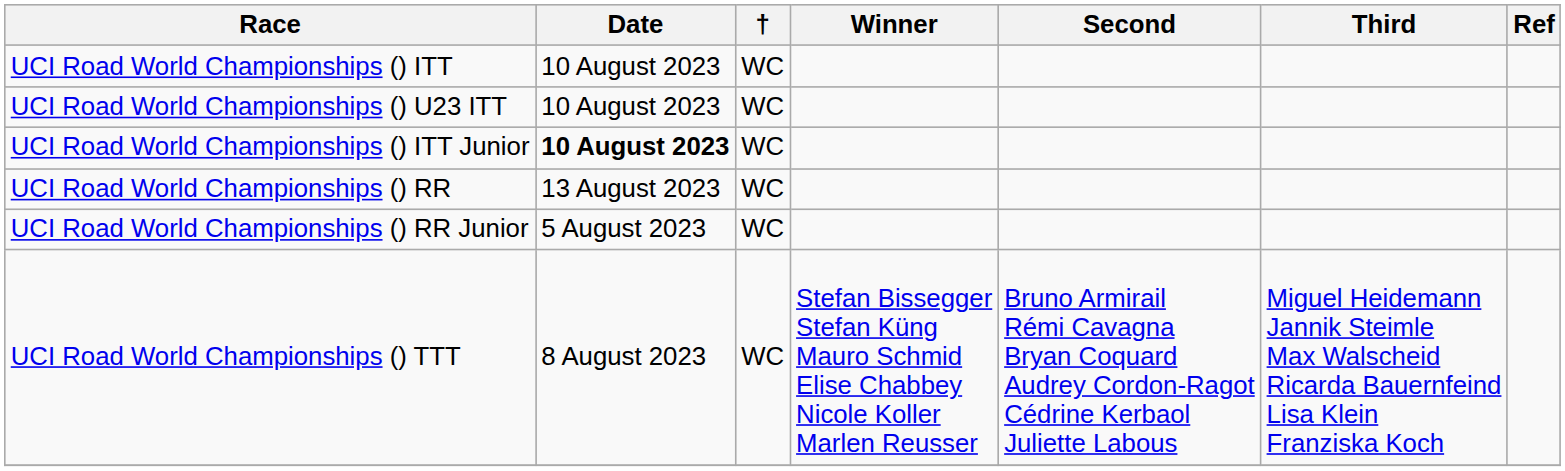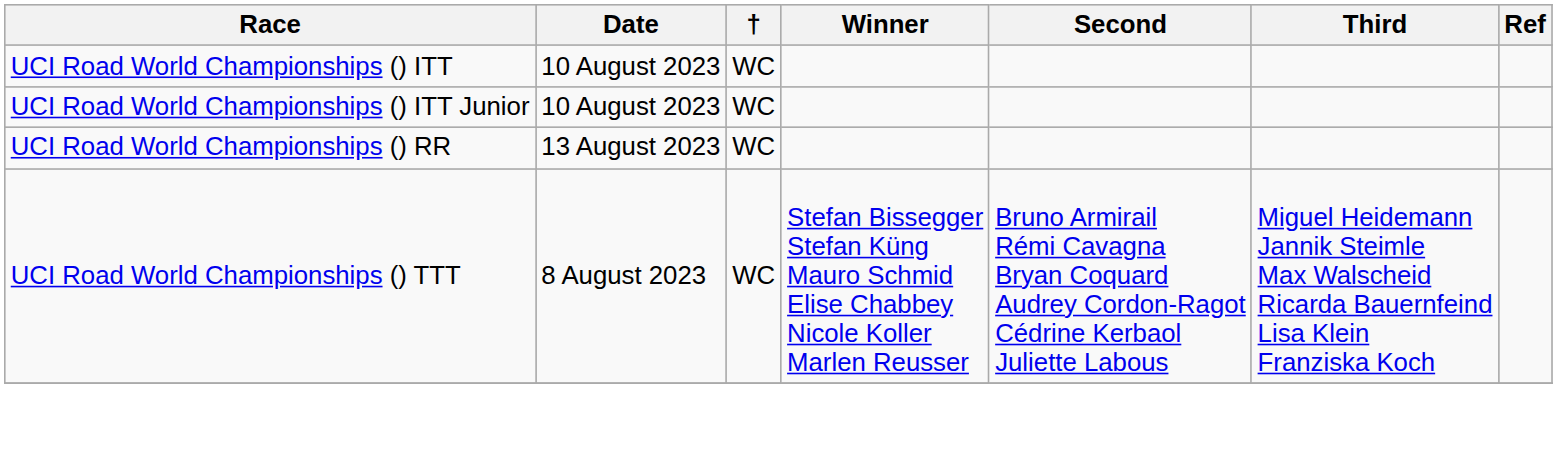 <table class="wikitable sortable">
 <tr>
 <th>Race</th>
 <th>Date</th>
 <th> †</th>
 <th>Winner</th>
 <th>Second</th>
 <th>Third</th>
 <th>Ref</th>
 </tr>
 <tr>
 <td> <a href='#'>UCI Road World Championships</a> () ITT</td>
 <td>10 August 2023</td>
 <td>WC</td>
 <td></td>
 <td></td>
 <td></td>
 <td align=center></td>
 </tr>
 <tr>
-<td> <a href='#'>UCI Road World Championships</a> () U23 ITT</td>
+<td> <a href='#'>UCI Road World Championships</a> () ITT Junior</td>
 <td>10 August 2023</td>
-<td>WC</td>
-<td></td>
-<td></td>
-<td></td>
-<td align=center></td>
-</tr>
-<tr>
-<td> <a href='#'>UCI Road World Championships</a> () ITT Junior</td>
-<td><strong>10 August 2023</strong></td>
 <td>WC</td>
 <td></td>
 <td></td>
 <td></td>
 <td align=center></td>
 </tr>
 <tr>
 <td> <a href='#'>UCI Road World Championships</a> () RR</td>
 <td>13 August 2023</td>
-<td>WC</td>
-<td></td>
-<td></td>
-<td></td>
-<td align=center></td>
-</tr>
-<tr>
-<td> <a href='#'>UCI Road World Championships</a> () RR Junior</td>
-<td>5 August 2023</td>
 <td>WC</td>
 <td></td>
 <td></td>
 <td></td>
 <td align=center></td>
 </tr>
 <tr>
 <td> <a href='#'>UCI Road World Championships</a> () TTT</td>
 <td>8 August 2023</td>
 <td>WC</td>
 <td><br><a href='#'>Stefan Bissegger</a><br><a href='#'>Stefan Küng</a><br><a href='#'>Mauro Schmid</a><br><a href='#'>Elise Chabbey</a><br><a href='#'>Nicole Koller</a><br><a href='#'>Marlen Reusser</a></td>
 <td><br><a href='#'>Bruno Armirail</a><br><a href='#'>Rémi Cavagna</a><br><a href='#'>Bryan Coquard</a><br><a href='#'>Audrey Cordon-Ragot</a><br><a href='#'>Cédrine Kerbaol</a><br><a href='#'>Juliette Labous</a></td>
 <td><br><a href='#'>Miguel Heidemann</a><br><a href='#'>Jannik Steimle</a><br><a href='#'>Max Walscheid</a><br><a href='#'>Ricarda Bauernfeind</a><br><a href='#'>Lisa Klein</a><br><a href='#'>Franziska Koch</a></td>
 <td align=center></td>
 </tr>
 <tr>
 </tr>
 </table>
